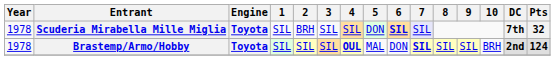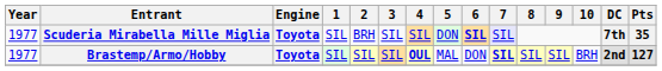 <table class="wikitable" style="text-align:center; font-size:85%">
 <tr>
 <th>Year</th>
 <th>Entrant</th>
 <th>Engine</th>
 <th>1</th>
 <th>2</th>
 <th>3</th>
 <th>4</th>
 <th>5</th>
 <th>6</th>
 <th>7</th>
 <th>8</th>
 <th>9</th>
 <th>10</th>
 <th>DC</th>
 <th>Pts</th>
 </tr>
 <tr>
-<td><a href='#'>1978</a></td>
+<td><a href='#'>1977</a></td>
 <th nowrap><a href='#'>Scuderia Mirabella Mille Miglia</a></th>
 <th nowrap><a href='#'>Toyota</a></th>
 <td><a href='#'>SIL</a><br></td>
 <td><a href='#'>BRH</a><br></td>
 <td><a href='#'>SIL</a><br></td>
 <td style="background:#FFDF9F;"><a href='#'>SIL</a><br></td>
 <td style="background:#DFFFDF;"><a href='#'>DON</a><br></td>
 <td style="background:#FFDF9F;"><strong><a href='#'>SIL</a></strong><br></td>
 <td style="background: lavender;"><a href='#'>SIL</a><br></td>
 <td colspan=3></td>
 <th>7th</th>
-<th>32</th>
+<th>35</th>
 </tr>
 <tr>
-<td><a href='#'>1978</a></td>
+<td><a href='#'>1977</a></td>
 <th nowrap><a href='#'>Brastemp/Armo/Hobby</a></th>
 <th nowrap><a href='#'>Toyota</a></th>
 <td style="background:#DFFFDF;"><a href='#'>SIL</a><br></td>
 <td style="background:#FFFFBF;"><a href='#'>SIL</a><br></td>
 <td style="background:#FFDF9F;"><a href='#'>SIL</a><br></td>
 <td style="background:#FFFFBF;"><strong><a href='#'>OUL</a></strong><br></td>
 <td><a href='#'>MAL</a><br></td>
 <td><a href='#'>DON</a><br></td>
 <td style="background:#FFFFBF;"><strong><a href='#'>SIL</a></strong><br></td>
 <td style="background:#FFFFBF;"><a href='#'>SIL</a><br></td>
 <td style="background:#FFFFBF;"><a href='#'>SIL</a><br></td>
 <td><a href='#'>BRH</a><br></td>
 <td style="background:#DFDFDF;"><strong>2nd</strong></td>
-<td style="background:#DFDFDF;"><strong>124</strong></td>
+<td style="background:#DFDFDF;"><strong>127</strong></td>
 </tr>
 <tr>
 </tr>
 </table>
